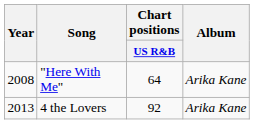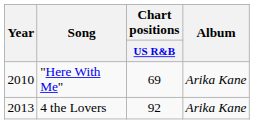 <table class="wikitable">
 <tr>
 <th rowspan="2">Year</th>
 <th width="100" rowspan="2">Song</th>
 <th>Chart positions</th>
 <th rowspan="2">Album</th>
 </tr>
 <tr>
 <th width="35"><small><a href='#'>US R&B</a></small></th>
 </tr>
 <tr>
-<td>2008</td>
+<td>2010</td>
 <td>"<a href='#'>Here With Me</a>"</td>
-<td align="center">64</td>
+<td align="center">69</td>
 <td><em>Arika Kane</em></td>
 </tr>
 <tr>
 <td>2013</td>
 <td>4 the Lovers</td>
 <td align="center">92</td>
 <td><em>Arika Kane</em></td>
 </tr>
 </table>
